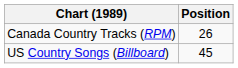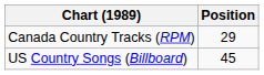 <table class="wikitable sortable">
 <tr>
 <th scope="col">Chart (1989)</th>
 <th scope="col">Position</th>
 </tr>
 <tr>
 <td>Canada Country Tracks (<em><a href='#'>RPM</a></em>)</td>
-<td align="center">26</td>
+<td align="center">29</td>
 </tr>
 <tr>
 <td>US <a href='#'>Country Songs</a> (<em><a href='#'>Billboard</a></em>)</td>
 <td align="center">45</td>
 </tr>
 </table>
